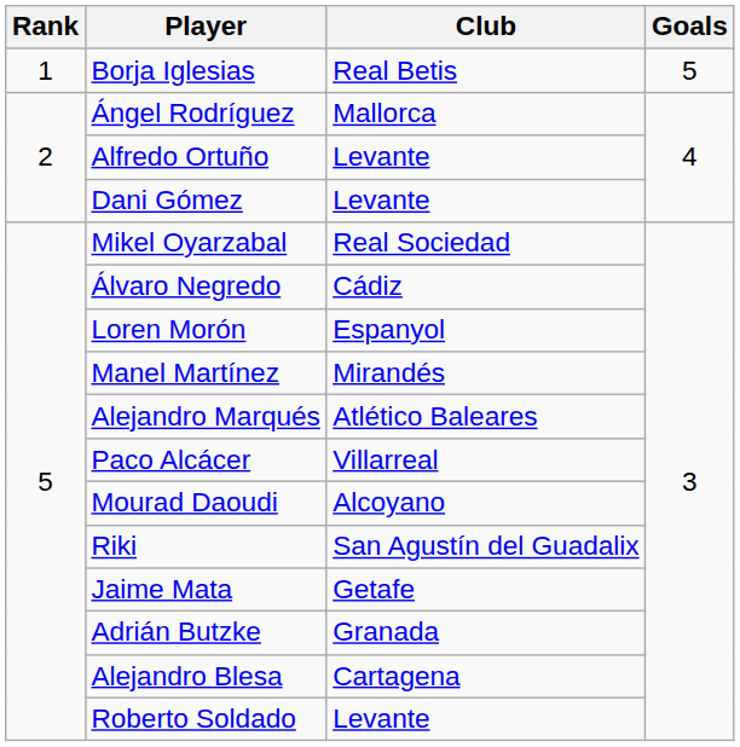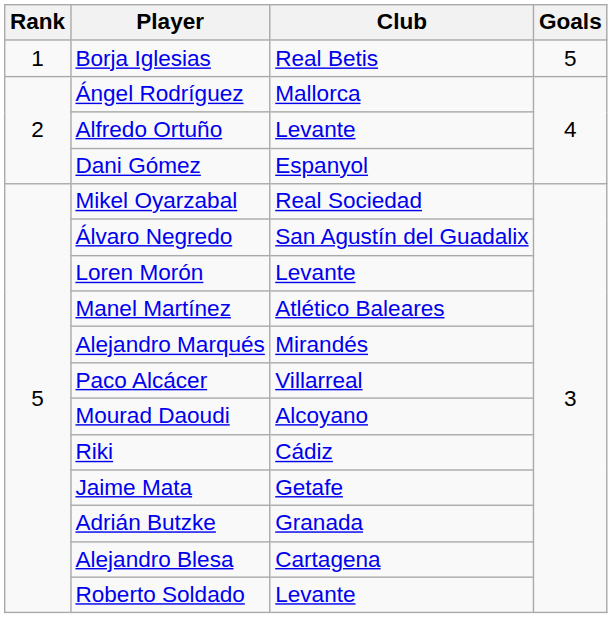 <table class="wikitable" style="text-align:center">
 <tr>
 <th>Rank</th>
 <th>Player</th>
 <th>Club</th>
 <th>Goals</th>
 </tr>
 <tr>
 <td rowspan=1>1</td>
 <td align="left"> <a href='#'>Borja Iglesias</a></td>
 <td align="left"><a href='#'>Real Betis</a></td>
 <td>5</td>
 </tr>
 <tr>
 <td rowspan=3>2</td>
 <td align="left"> <a href='#'>Ángel Rodríguez</a></td>
 <td align="left"><a href='#'>Mallorca</a></td>
 <td rowspan=3>4</td>
 </tr>
 <tr>
 <td align="left"> <a href='#'>Alfredo Ortuño</a></td>
 <td align="left"><a href='#'>Levante</a></td>
 </tr>
 <tr>
 <td align="left"> <a href='#'>Dani Gómez</a></td>
-<td align="left"><a href='#'>Levante</a></td>
+<td align="left"><a href='#'>Espanyol</a></td>
 </tr>
 <tr>
 <td rowspan=12>5</td>
 <td align="left"> <a href='#'>Mikel Oyarzabal</a></td>
 <td align="left"><a href='#'>Real Sociedad</a></td>
 <td rowspan=12>3</td>
 </tr>
 <tr>
 <td align="left"> <a href='#'>Álvaro Negredo</a></td>
-<td align="left"><a href='#'>Cádiz</a></td>
+<td align="left"><a href='#'>San Agustín del Guadalix</a></td>
 </tr>
 <tr>
 <td align="left"> <a href='#'>Loren Morón</a></td>
-<td align="left"><a href='#'>Espanyol</a></td>
+<td align="left"><a href='#'>Levante</a></td>
 </tr>
 <tr>
 <td align="left"> <a href='#'>Manel Martínez</a></td>
-<td align="left"><a href='#'>Mirandés</a></td>
+<td align="left"><a href='#'>Atlético Baleares</a></td>
 </tr>
 <tr>
 <td align="left"> <a href='#'>Alejandro Marqués</a></td>
-<td align="left"><a href='#'>Atlético Baleares</a></td>
+<td align="left"><a href='#'>Mirandés</a></td>
 </tr>
 <tr>
 <td align="left"> <a href='#'>Paco Alcácer</a></td>
 <td align="left"><a href='#'>Villarreal</a></td>
 </tr>
 <tr>
 <td align="left"> <a href='#'>Mourad Daoudi</a></td>
 <td align="left"><a href='#'>Alcoyano</a></td>
 </tr>
 <tr>
 <td align="left"> <a href='#'>Riki</a></td>
-<td align="left"><a href='#'>San Agustín del Guadalix</a></td>
+<td align="left"><a href='#'>Cádiz</a></td>
 </tr>
 <tr>
 <td align="left"> <a href='#'>Jaime Mata</a></td>
 <td align="left"><a href='#'>Getafe</a></td>
 </tr>
 <tr>
 <td align="left"> <a href='#'>Adrián Butzke</a></td>
 <td align="left"><a href='#'>Granada</a></td>
 </tr>
 <tr>
 <td align="left"> <a href='#'>Alejandro Blesa</a></td>
 <td align="left"><a href='#'>Cartagena</a></td>
 </tr>
 <tr>
 <td align="left"> <a href='#'>Roberto Soldado</a></td>
 <td align="left"><a href='#'>Levante</a></td>
 </tr>
 </table>
